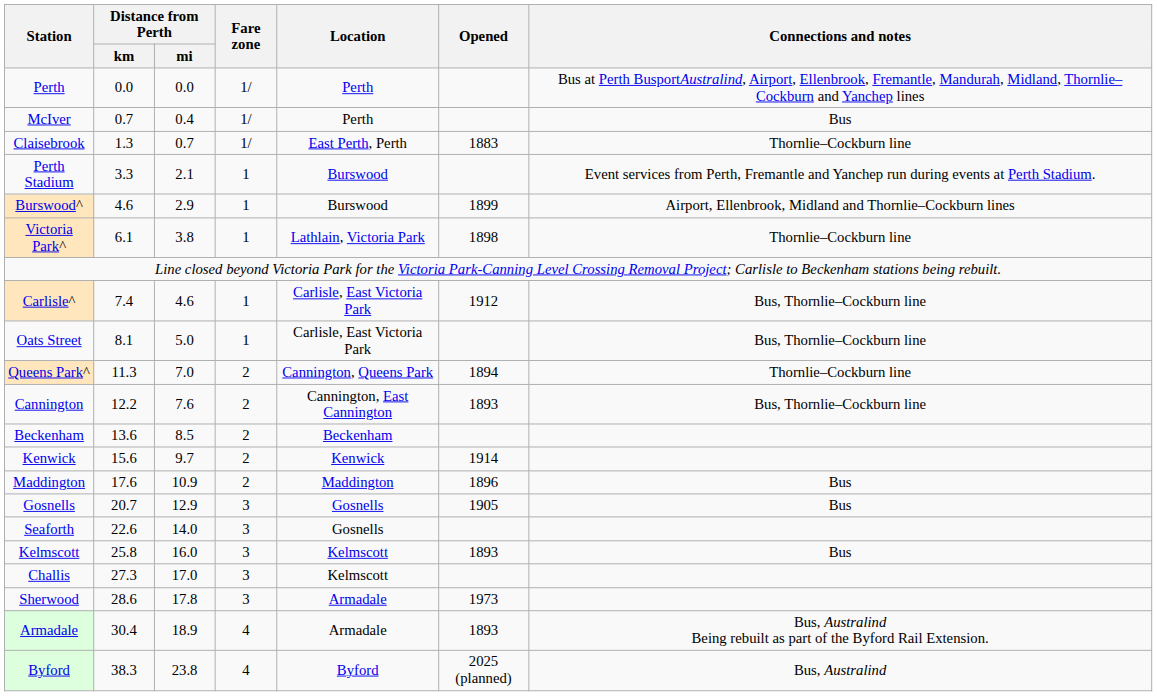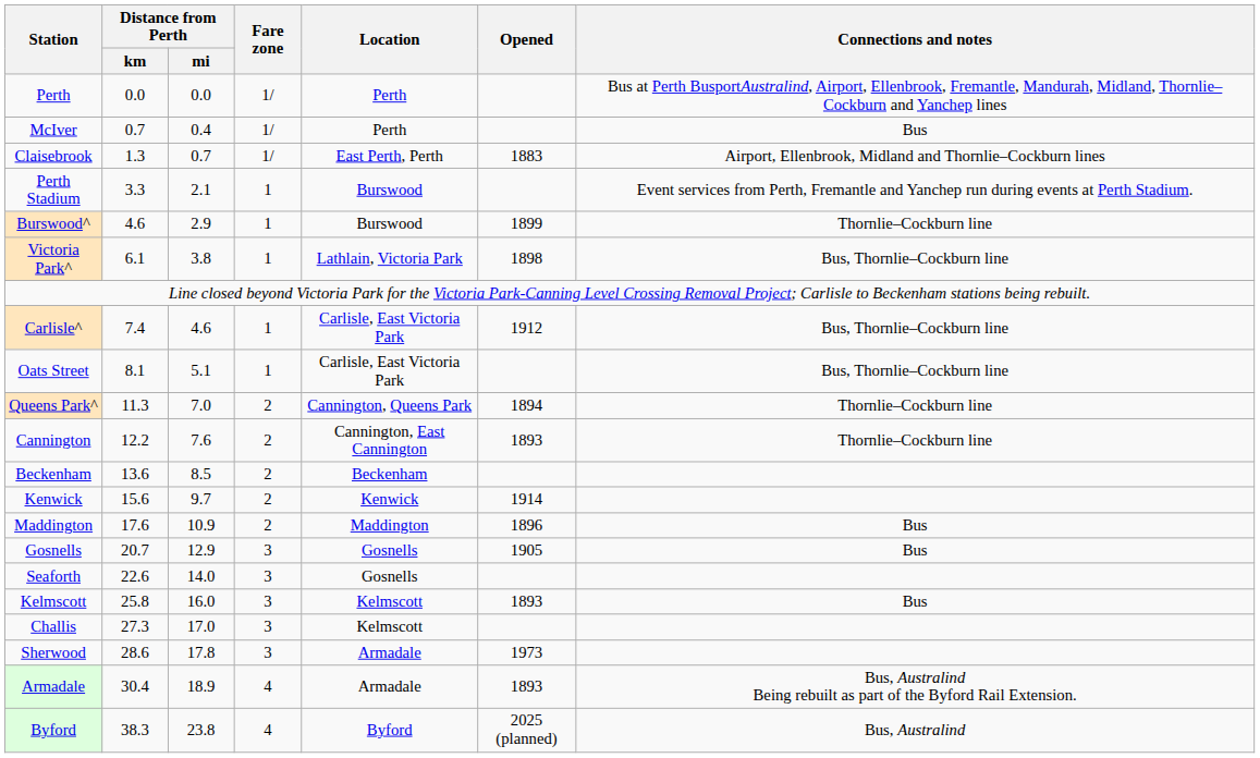 <table class="wikitable sortable" style="text-align:center">
 <tr>
 <th rowspan="2" scope="col" class="unsortable">Station</th>
 <th colspan="2">Distance from Perth</th>
 <th rowspan="2">Fare zone</th>
 <th rowspan="2" scope="col" class="unsortable">Location</th>
 <th rowspan="2">Opened</th>
 <th rowspan="2" scope="col" class="unsortable">Connections and notes</th>
 </tr>
 <tr>
 <th>km</th>
 <th>mi</th>
 </tr>
 <tr>
 <td><a href='#'>Perth</a></td>
 <td>0.0</td>
 <td>0.0</td>
 <td>1/</td>
 <td><a href='#'>Perth</a></td>
 <td></td>
 <td>Bus at <a href='#'>Perth Busport</a><em><a href='#'>Australind</a></em>, <a href='#'>Airport</a>, <a href='#'>Ellenbrook</a>, <a href='#'>Fremantle</a>, <a href='#'>Mandurah</a>, <a href='#'>Midland</a>, <a href='#'>Thornlie–Cockburn</a> and <a href='#'>Yanchep</a> lines</td>
 </tr>
 <tr>
 <td><a href='#'>McIver</a></td>
 <td>0.7</td>
 <td>0.4</td>
 <td>1/</td>
 <td>Perth</td>
 <td></td>
 <td>Bus</td>
 </tr>
 <tr>
 <td><a href='#'>Claisebrook</a></td>
 <td>1.3</td>
 <td>0.7</td>
 <td>1/</td>
 <td><a href='#'>East Perth</a>, Perth</td>
 <td>1883</td>
-<td>Thornlie–Cockburn line</td>
+<td>Airport, Ellenbrook, Midland and Thornlie–Cockburn lines</td>
 </tr>
 <tr>
 <td><a href='#'>Perth Stadium</a></td>
 <td>3.3</td>
 <td>2.1</td>
 <td>1</td>
 <td><a href='#'>Burswood</a></td>
 <td></td>
 <td>Event services from Perth, Fremantle and Yanchep run during events at <a href='#'>Perth Stadium</a>.</td>
 </tr>
 <tr>
 <td scope="row" style="background-color:#FFE6BD"><a href='#'>Burswood</a>^</td>
 <td>4.6</td>
 <td>2.9</td>
 <td>1</td>
 <td>Burswood</td>
 <td>1899</td>
-<td>Airport, Ellenbrook, Midland and Thornlie–Cockburn lines</td>
+<td>Thornlie–Cockburn line</td>
 </tr>
 <tr>
 <td scope="row" style="background-color:#FFE6BD"><a href='#'>Victoria Park</a>^</td>
 <td>6.1</td>
 <td>3.8</td>
 <td>1</td>
 <td><a href='#'>Lathlain</a>, <a href='#'>Victoria Park</a></td>
 <td>1898</td>
-<td>Thornlie–Cockburn line</td>
+<td>Bus, Thornlie–Cockburn line</td>
 </tr>
 <tr>
 <td colspan="7"><em>Line closed beyond Victoria Park for the <a href='#'>Victoria Park-Canning Level Crossing Removal Project</a>; Carlisle to Beckenham stations being rebuilt.</em></td>
 </tr>
 <tr>
 <td scope="row" style="background-color:#FFE6BD"><a href='#'>Carlisle</a>^</td>
 <td>7.4</td>
 <td>4.6</td>
 <td>1</td>
 <td><a href='#'>Carlisle</a>, <a href='#'>East Victoria Park</a></td>
 <td>1912</td>
 <td>Bus, Thornlie–Cockburn line</td>
 </tr>
 <tr>
 <td><a href='#'>Oats Street</a></td>
 <td>8.1</td>
-<td>5.0</td>
+<td>5.1</td>
 <td>1</td>
 <td>Carlisle, East Victoria Park</td>
 <td></td>
 <td>Bus, Thornlie–Cockburn line</td>
 </tr>
 <tr>
 <td scope="row" style="background-color:#FFE6BD"><a href='#'>Queens Park</a>^</td>
 <td>11.3</td>
 <td>7.0</td>
 <td>2</td>
 <td><a href='#'>Cannington</a>, <a href='#'>Queens Park</a></td>
 <td>1894</td>
 <td>Thornlie–Cockburn line</td>
 </tr>
 <tr>
 <td><a href='#'>Cannington</a></td>
 <td>12.2</td>
 <td>7.6</td>
 <td>2</td>
 <td>Cannington, <a href='#'>East Cannington</a></td>
 <td>1893</td>
-<td>Bus, Thornlie–Cockburn line</td>
+<td>Thornlie–Cockburn line</td>
 </tr>
 <tr>
 <td><a href='#'>Beckenham</a></td>
 <td>13.6</td>
 <td>8.5</td>
 <td>2</td>
 <td><a href='#'>Beckenham</a></td>
 <td></td>
 <td></td>
 </tr>
 <tr>
 <td><a href='#'>Kenwick</a></td>
 <td>15.6</td>
 <td>9.7</td>
 <td>2</td>
 <td><a href='#'>Kenwick</a></td>
 <td>1914</td>
 <td></td>
 </tr>
 <tr>
 <td><a href='#'>Maddington</a></td>
 <td>17.6</td>
 <td>10.9</td>
 <td>2</td>
 <td><a href='#'>Maddington</a></td>
 <td>1896</td>
 <td>Bus</td>
 </tr>
 <tr>
 <td><a href='#'>Gosnells</a></td>
 <td>20.7</td>
 <td>12.9</td>
 <td>3</td>
 <td><a href='#'>Gosnells</a></td>
 <td>1905</td>
 <td>Bus</td>
 </tr>
 <tr>
 <td><a href='#'>Seaforth</a></td>
 <td>22.6</td>
 <td>14.0</td>
 <td>3</td>
 <td>Gosnells</td>
 <td></td>
 <td></td>
 </tr>
 <tr>
 <td><a href='#'>Kelmscott</a></td>
 <td>25.8</td>
 <td>16.0</td>
 <td>3</td>
 <td><a href='#'>Kelmscott</a></td>
 <td>1893</td>
 <td>Bus</td>
 </tr>
 <tr>
 <td><a href='#'>Challis</a></td>
 <td>27.3</td>
 <td>17.0</td>
 <td>3</td>
 <td>Kelmscott</td>
 <td></td>
 <td></td>
 </tr>
 <tr>
 <td><a href='#'>Sherwood</a></td>
 <td>28.6</td>
 <td>17.8</td>
 <td>3</td>
 <td><a href='#'>Armadale</a></td>
 <td>1973</td>
 <td></td>
 </tr>
 <tr>
 <td scope="row" style="background-color:#ddffdd"><a href='#'>Armadale</a></td>
 <td>30.4</td>
 <td>18.9</td>
 <td>4</td>
 <td>Armadale</td>
 <td>1893</td>
 <td>Bus, <em>Australind</em><br>Being rebuilt as part of the Byford Rail Extension.</td>
 </tr>
 <tr>
 <td scope="row" style="background-color:#ddffdd"><a href='#'>Byford</a></td>
 <td>38.3</td>
 <td>23.8</td>
 <td>4</td>
 <td><a href='#'>Byford</a></td>
 <td>2025 (planned)</td>
 <td>Bus, <em>Australind</em></td>
 </tr>
 </table>
